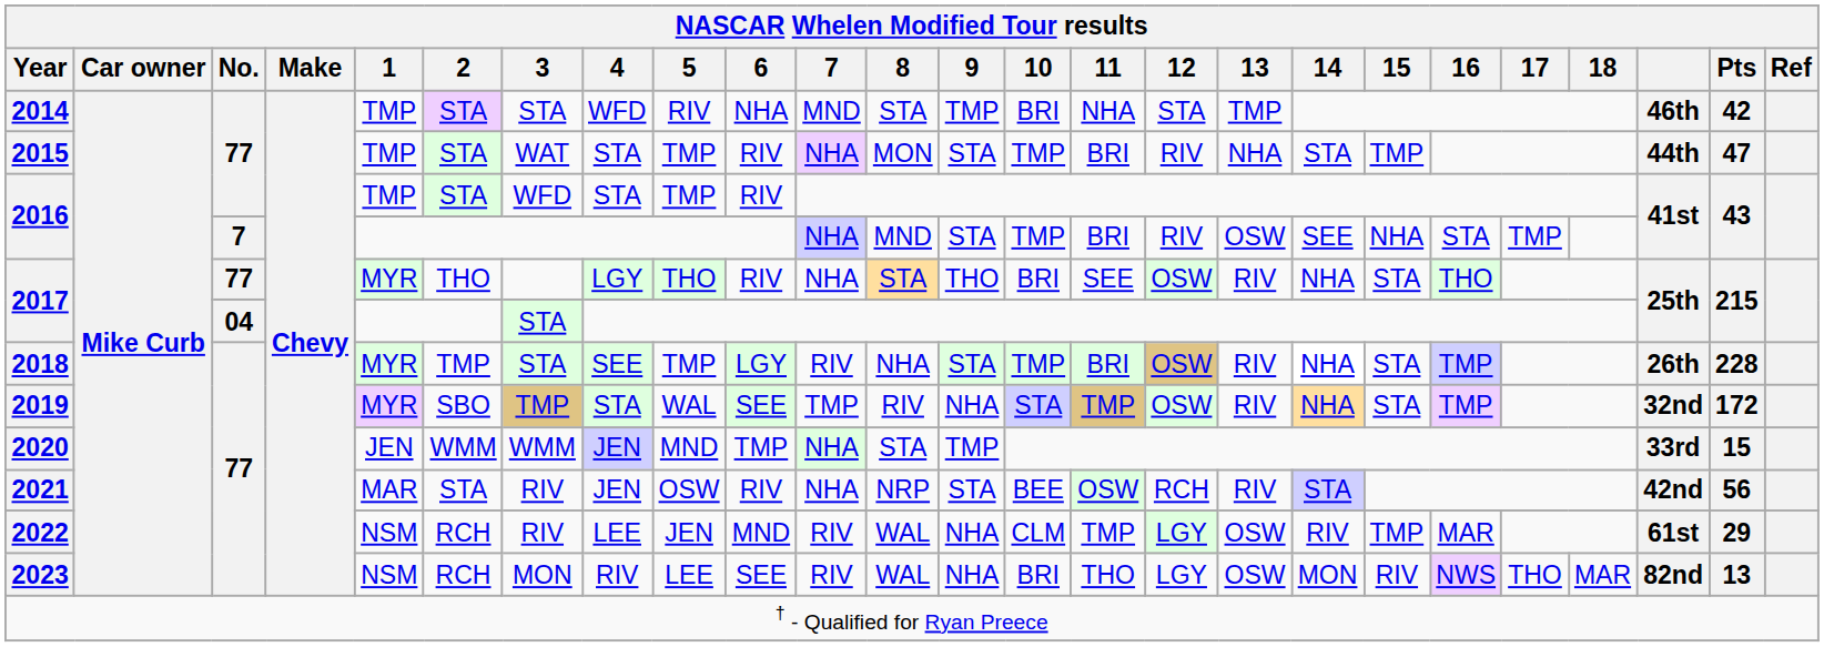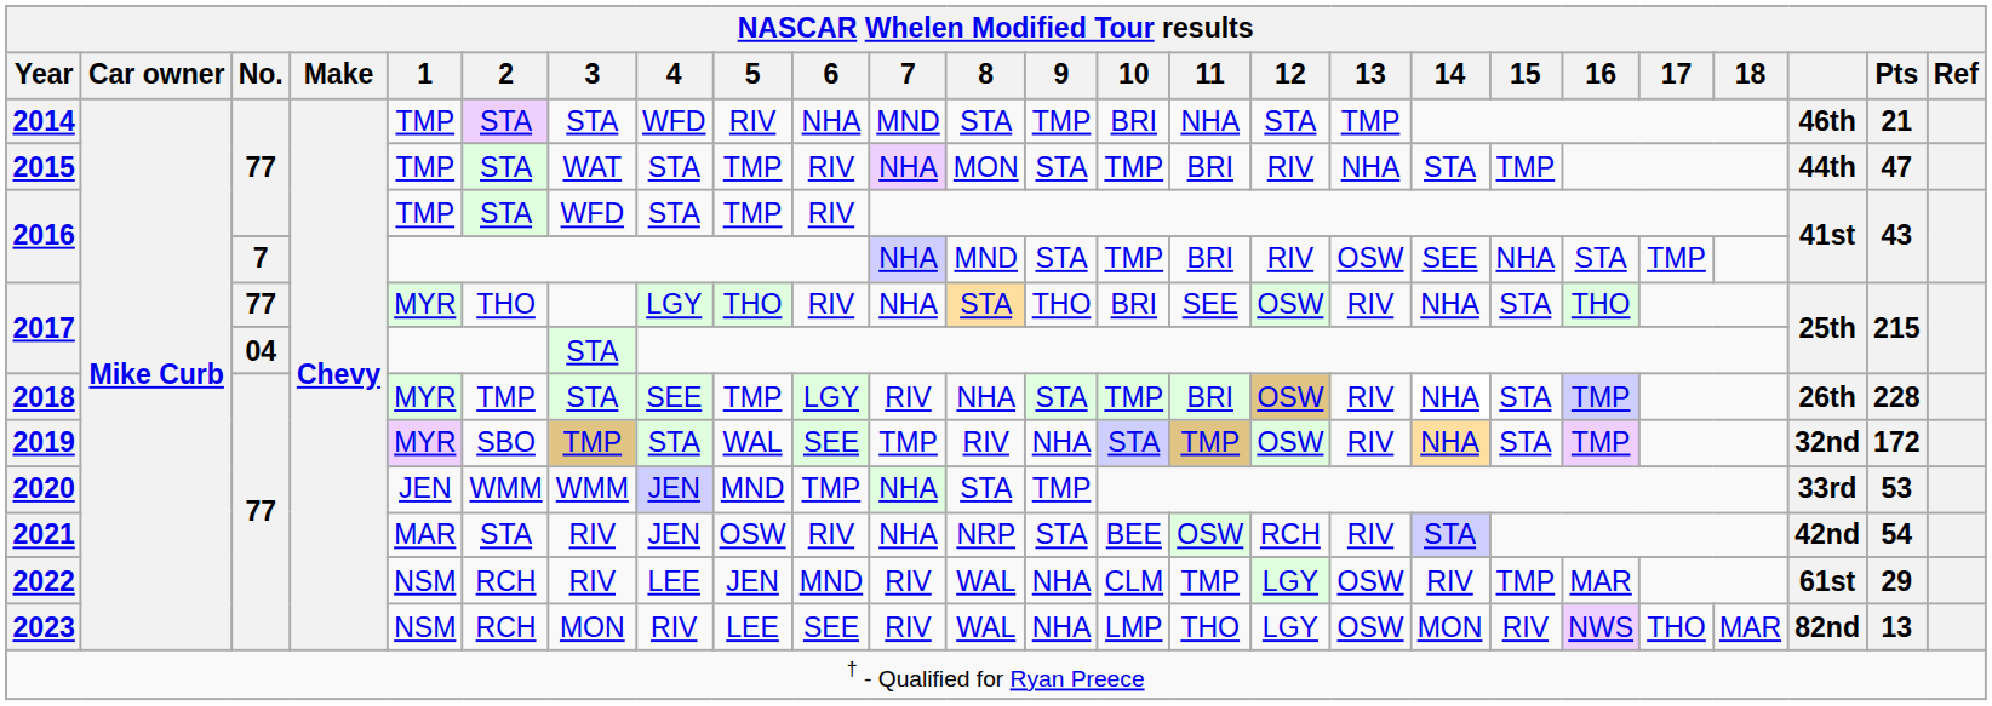 <table class="wikitable" style="text-align:center; font-size:75%">
 <tr>
 <th colspan=38><a href='#'>NASCAR</a> <a href='#'>Whelen Modified Tour</a> results</th>
 </tr>
 <tr>
 <th>Year</th>
 <th>Car owner</th>
 <th>No.</th>
 <th>Make</th>
 <th>1</th>
 <th>2</th>
 <th>3</th>
 <th>4</th>
 <th>5</th>
 <th>6</th>
 <th>7</th>
 <th>8</th>
 <th>9</th>
 <th>10</th>
 <th>11</th>
 <th>12</th>
 <th>13</th>
 <th>14</th>
 <th>15</th>
 <th>16</th>
 <th>17</th>
 <th>18</th>
 <th></th>
 <th>Pts</th>
 <th>Ref</th>
 </tr>
 <tr>
 <th><a href='#'>2014</a></th>
 <th rowspan=12><a href='#'>Mike Curb</a></th>
 <th rowspan=3>77</th>
 <th rowspan=12><a href='#'>Chevy</a></th>
 <td><a href='#'>TMP</a></td>
 <td style="background:#EFCFFF;"><a href='#'>STA</a><br></td>
 <td><a href='#'>STA</a></td>
 <td><a href='#'>WFD</a></td>
 <td><a href='#'>RIV</a></td>
 <td><a href='#'>NHA</a></td>
 <td><a href='#'>MND</a></td>
 <td><a href='#'>STA</a></td>
 <td><a href='#'>TMP</a></td>
 <td><a href='#'>BRI</a></td>
 <td><a href='#'>NHA</a></td>
 <td><a href='#'>STA</a></td>
 <td><a href='#'>TMP</a></td>
 <td colspan=5></td>
 <th>46th</th>
-<th>42</th>
+<th>21</th>
 <th></th>
 </tr>
 <tr>
 <th><a href='#'>2015</a></th>
 <td><a href='#'>TMP</a></td>
 <td style="background:#DFFFDF;"><a href='#'>STA</a><br></td>
 <td><a href='#'>WAT</a></td>
 <td><a href='#'>STA</a></td>
 <td><a href='#'>TMP</a></td>
 <td><a href='#'>RIV</a></td>
 <td style="background:#EFCFFF;"><a href='#'>NHA</a><br></td>
 <td><a href='#'>MON</a></td>
 <td><a href='#'>STA</a></td>
 <td><a href='#'>TMP</a></td>
 <td><a href='#'>BRI</a></td>
 <td><a href='#'>RIV</a></td>
 <td><a href='#'>NHA</a></td>
 <td><a href='#'>STA</a></td>
 <td><a href='#'>TMP</a></td>
 <td colspan=3></td>
 <th>44th</th>
 <th>47</th>
 <th></th>
 </tr>
 <tr>
 <th rowspan=2><a href='#'>2016</a></th>
 <td><a href='#'>TMP</a></td>
 <td style="background:#DFFFDF;"><a href='#'>STA</a><br></td>
 <td><a href='#'>WFD</a></td>
 <td><a href='#'>STA</a></td>
 <td><a href='#'>TMP</a></td>
 <td><a href='#'>RIV</a></td>
 <td colspan=12></td>
 <th rowspan=2>41st</th>
 <th rowspan=2>43</th>
 <th rowspan=2></th>
 </tr>
 <tr>
 <th>7</th>
 <td colspan=6></td>
 <td style="background:#CFCFFF;"><a href='#'>NHA</a><br></td>
 <td><a href='#'>MND</a></td>
 <td><a href='#'>STA</a></td>
 <td><a href='#'>TMP</a></td>
 <td><a href='#'>BRI</a></td>
 <td><a href='#'>RIV</a></td>
 <td><a href='#'>OSW</a></td>
 <td><a href='#'>SEE</a></td>
 <td><a href='#'>NHA</a></td>
 <td><a href='#'>STA</a></td>
 <td><a href='#'>TMP</a></td>
 <td></td>
 </tr>
 <tr>
 <th rowspan=2><a href='#'>2017</a></th>
 <th>77</th>
 <td style="background:#DFFFDF;"><a href='#'>MYR</a><br></td>
 <td><a href='#'>THO</a></td>
 <td></td>
 <td style="background:#DFFFDF;"><a href='#'>LGY</a><br></td>
 <td style="background:#DFFFDF;"><a href='#'>THO</a><br></td>
 <td><a href='#'>RIV</a></td>
 <td><a href='#'>NHA</a></td>
 <td style="background:#FFDF9F;"><a href='#'>STA</a><br></td>
 <td><a href='#'>THO</a></td>
 <td><a href='#'>BRI</a></td>
 <td><a href='#'>SEE</a></td>
 <td style="background:#DFFFDF;"><a href='#'>OSW</a><br></td>
 <td><a href='#'>RIV</a></td>
 <td><a href='#'>NHA</a></td>
 <td><a href='#'>STA</a></td>
 <td style="background:#DFFFDF;"><a href='#'>THO</a><br></td>
 <td colspan=2></td>
 <th rowspan=2>25th</th>
 <th rowspan=2>215</th>
 <th rowspan=2></th>
 </tr>
 <tr>
 <th>04</th>
 <td colspan=2></td>
 <td style="background:#DFFFDF;"><a href='#'>STA</a><br></td>
 <td colspan=15></td>
 </tr>
 <tr>
 <th><a href='#'>2018</a></th>
 <th rowspan=6>77</th>
 <td style="background:#DFFFDF;"><a href='#'>MYR</a><br></td>
 <td><a href='#'>TMP</a></td>
 <td style="background:#DFFFDF;"><a href='#'>STA</a><br></td>
 <td style="background:#DFFFDF;"><a href='#'>SEE</a><br></td>
 <td><a href='#'>TMP</a></td>
 <td style="background:#DFFFDF;"><a href='#'>LGY</a><br></td>
 <td><a href='#'>RIV</a></td>
 <td><a href='#'>NHA</a></td>
 <td style="background:#DFFFDF;"><a href='#'>STA</a><br></td>
 <td style="background:#DFFFDF;"><a href='#'>TMP</a><br></td>
 <td style="background:#DFFFDF;"><a href='#'>BRI</a><br></td>
 <td style="background:#DFC484;"><a href='#'>OSW</a><br></td>
 <td><a href='#'>RIV</a></td>
 <td style="background:#FFFFFF;"><a href='#'>NHA</a><br></td>
 <td><a href='#'>STA</a></td>
 <td style="background:#CFCFFF;"><a href='#'>TMP</a><br></td>
 <td colspan=2></td>
 <th>26th</th>
 <th>228</th>
 <th></th>
 </tr>
 <tr>
 <th><a href='#'>2019</a></th>
 <td style="background:#EFCFFF;"><a href='#'>MYR</a><br></td>
 <td><a href='#'>SBO</a></td>
 <td style="background:#DFC484;"><a href='#'>TMP</a><br></td>
 <td style="background:#DFFFDF;"><a href='#'>STA</a><br></td>
 <td><a href='#'>WAL</a></td>
 <td style="background:#DFFFDF;"><a href='#'>SEE</a><br></td>
 <td><a href='#'>TMP</a></td>
 <td><a href='#'>RIV</a></td>
 <td><a href='#'>NHA</a></td>
 <td style="background:#CFCFFF;"><a href='#'>STA</a><br></td>
 <td style="background:#DFC484;"><a href='#'>TMP</a><br></td>
 <td style="background:#DFFFDF;"><a href='#'>OSW</a><br></td>
 <td><a href='#'>RIV</a></td>
 <td style="background:#FFDF9F;"><a href='#'>NHA</a><br></td>
 <td><a href='#'>STA</a></td>
 <td style="background:#EFCFFF;"><a href='#'>TMP</a><br></td>
 <td colspan=2></td>
 <th>32nd</th>
 <th>172</th>
 <th></th>
 </tr>
 <tr>
 <th><a href='#'>2020</a></th>
 <td><a href='#'>JEN</a></td>
 <td><a href='#'>WMM</a></td>
 <td><a href='#'>WMM</a></td>
 <td style="background:#CFCFFF;"><a href='#'>JEN</a><br></td>
 <td><a href='#'>MND</a></td>
 <td><a href='#'>TMP</a></td>
 <td style="background:#DFFFDF;"><a href='#'>NHA</a><br></td>
 <td><a href='#'>STA</a></td>
 <td><a href='#'>TMP</a></td>
 <td colspan=9></td>
 <th>33rd</th>
-<th>15</th>
+<th>53</th>
 <th></th>
 </tr>
 <tr>
 <th><a href='#'>2021</a></th>
 <td><a href='#'>MAR</a></td>
 <td><a href='#'>STA</a></td>
 <td><a href='#'>RIV</a></td>
 <td><a href='#'>JEN</a></td>
 <td><a href='#'>OSW</a></td>
 <td><a href='#'>RIV</a></td>
 <td><a href='#'>NHA</a></td>
 <td><a href='#'>NRP</a></td>
 <td><a href='#'>STA</a></td>
 <td><a href='#'>BEE</a></td>
 <td style="background:#DFFFDF;"><a href='#'>OSW</a><br></td>
 <td><a href='#'>RCH</a></td>
 <td><a href='#'>RIV</a></td>
 <td style="background:#CFCFFF;"><a href='#'>STA</a><br></td>
 <td colspan=4></td>
 <th>42nd</th>
-<th>56</th>
+<th>54</th>
 <th></th>
 </tr>
 <tr>
 <th><a href='#'>2022</a></th>
 <td><a href='#'>NSM</a></td>
 <td><a href='#'>RCH</a></td>
 <td><a href='#'>RIV</a></td>
 <td><a href='#'>LEE</a></td>
 <td><a href='#'>JEN</a></td>
 <td><a href='#'>MND</a></td>
 <td><a href='#'>RIV</a></td>
 <td><a href='#'>WAL</a></td>
 <td><a href='#'>NHA</a></td>
 <td><a href='#'>CLM</a></td>
 <td><a href='#'>TMP</a></td>
 <td style="background:#DFFFDF;"><a href='#'>LGY</a><br></td>
 <td><a href='#'>OSW</a></td>
 <td><a href='#'>RIV</a></td>
 <td><a href='#'>TMP</a></td>
 <td><a href='#'>MAR</a></td>
 <td colspan=2></td>
 <th>61st</th>
 <th>29</th>
 <th></th>
 </tr>
 <tr>
 <th><a href='#'>2023</a></th>
 <td><a href='#'>NSM</a></td>
 <td><a href='#'>RCH</a></td>
 <td><a href='#'>MON</a></td>
 <td><a href='#'>RIV</a></td>
 <td><a href='#'>LEE</a></td>
 <td><a href='#'>SEE</a></td>
 <td><a href='#'>RIV</a></td>
 <td><a href='#'>WAL</a></td>
 <td><a href='#'>NHA</a></td>
-<td><a href='#'>BRI</a></td>
+<td><a href='#'>LMP</a></td>
 <td><a href='#'>THO</a></td>
 <td><a href='#'>LGY</a></td>
 <td><a href='#'>OSW</a></td>
 <td><a href='#'>MON</a></td>
 <td><a href='#'>RIV</a></td>
 <td style="background:#EFCFFF;"><a href='#'>NWS</a><br></td>
 <td><a href='#'>THO</a></td>
 <td><a href='#'>MAR</a></td>
 <th>82nd</th>
 <th>13</th>
 <th></th>
 </tr>
 <tr>
 <td colspan=32><small><sup>†</sup> - Qualified for <a href='#'>Ryan Preece</a></small></td>
 </tr>
 </table>
